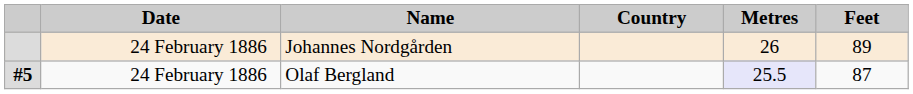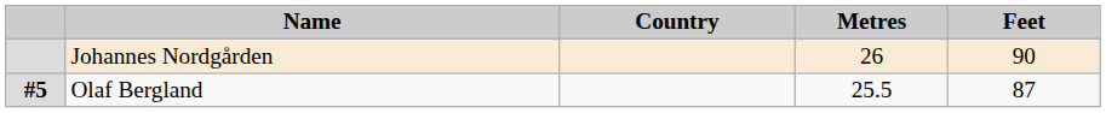 <table class="wikitable sortable" style="text-align:left; line-height:16px; width:38%;">
 <tr>
 <th style="background-color: #ccc;" width="15"></th>
-<th style="background-color: #ccc;" width="147">Date</th>
 <th style="background-color: #ccc;" width="185">Name</th>
 <th style="background-color: #ccc;" width="85">Country</th>
 <th style="background-color: #ccc;" width="52">Metres</th>
 <th style="background-color: #ccc;" width="52">Feet</th>
 </tr>
 <tr bgcolor=#FAEBD7>
 <td bgcolor=gainsboro align=center><small></small></td>
-<td align=right>24 February 1886  </td>
 <td>Johannes Nordgården</td>
 <td></td>
 <td align=center>26</td>
-<td align=center>89</td>
+<td align=center>90</td>
 </tr>
 <tr>
 <td bgcolor=gainsboro align=center><strong>#5</strong></td>
-<td align=right>24 February 1886  </td>
 <td>Olaf Bergland</td>
 <td></td>
-<td align=center style="background: lavender;">25.5</td>
+<td align=center>25.5</td>
 <td align=center>87</td>
 </tr>
 </table>
